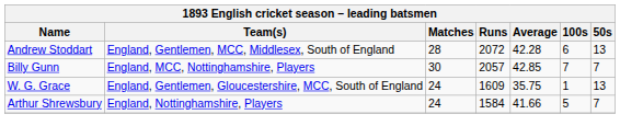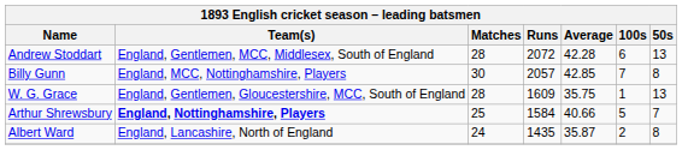 <table class="wikitable">
 <tr>
 <th bgcolor="#efefef" colspan="7">1893 English cricket season – leading batsmen</th>
 </tr>
 <tr bgcolor="#efefef">
 <th>Name</th>
 <th>Team(s)</th>
 <th>Matches</th>
 <th>Runs</th>
 <th>Average</th>
 <th>100s</th>
 <th>50s</th>
 </tr>
 <tr>
 <td><a href='#'>Andrew Stoddart</a></td>
 <td><a href='#'>England</a>, <a href='#'>Gentlemen</a>, <a href='#'>MCC</a>, <a href='#'>Middlesex</a>, South of England</td>
 <td>28</td>
 <td>2072</td>
 <td>42.28</td>
 <td>6</td>
 <td>13</td>
 </tr>
 <tr>
 <td><a href='#'>Billy Gunn</a></td>
 <td><a href='#'>England</a>, <a href='#'>MCC</a>, <a href='#'>Nottinghamshire</a>, <a href='#'>Players</a></td>
 <td>30</td>
 <td>2057</td>
 <td>42.85</td>
 <td>7</td>
-<td>7</td>
+<td>8</td>
 </tr>
 <tr>
 <td><a href='#'>W. G. Grace</a></td>
 <td><a href='#'>England</a>, <a href='#'>Gentlemen</a>, <a href='#'>Gloucestershire</a>, <a href='#'>MCC</a>, South of England</td>
-<td>24</td>
+<td>28</td>
 <td>1609</td>
 <td>35.75</td>
 <td>1</td>
 <td>13</td>
 </tr>
 <tr>
 <td><a href='#'>Arthur Shrewsbury</a></td>
-<td><a href='#'>England</a>, <a href='#'>Nottinghamshire</a>, <a href='#'>Players</a></td>
-<td>24</td>
+<td><strong><a href='#'>England</a>, <a href='#'>Nottinghamshire</a>, <a href='#'>Players</a></strong></td>
+<td>25</td>
 <td>1584</td>
-<td>41.66</td>
+<td>40.66</td>
 <td>5</td>
 <td>7</td>
 </tr>
 <tr>
+<td><a href='#'>Albert Ward</a></td>
+<td><a href='#'>England</a>, <a href='#'>Lancashire</a>, North of England</td>
+<td>24</td>
+<td>1435</td>
+<td>35.87</td>
+<td>2</td>
+<td>8</td>
+</tr>
+<tr>
 </tr>
 </table>
